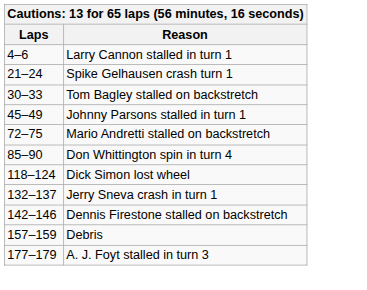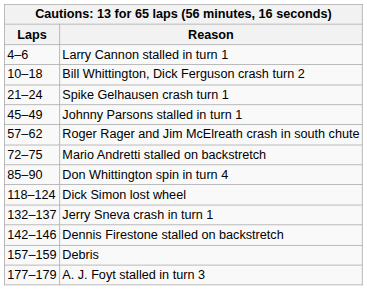 <table class="wikitable">
 <tr>
 <th colspan=2>Cautions: 13 for 65 laps (56 minutes, 16 seconds)</th>
 </tr>
 <tr>
 <th>Laps</th>
 <th>Reason</th>
 </tr>
 <tr>
 <td>4–6</td>
 <td>Larry Cannon stalled in turn 1</td>
 </tr>
 <tr>
+<td>10–18</td>
+<td>Bill Whittington, Dick Ferguson crash turn 2</td>
+</tr>
+<tr>
 <td>21–24</td>
 <td>Spike Gelhausen crash turn 1</td>
 </tr>
 <tr>
-<td>30–33</td>
-<td>Tom Bagley stalled on backstretch</td>
+<td>45–49</td>
+<td>Johnny Parsons stalled in turn 1</td>
 </tr>
 <tr>
-<td>45–49</td>
-<td>Johnny Parsons stalled in turn 1</td>
+<td>57–62</td>
+<td>Roger Rager and Jim McElreath crash in south chute</td>
 </tr>
 <tr>
 <td>72–75</td>
 <td>Mario Andretti stalled on backstretch</td>
 </tr>
 <tr>
 <td>85–90</td>
 <td>Don Whittington spin in turn 4</td>
 </tr>
 <tr>
 <td>118–124</td>
 <td>Dick Simon lost wheel</td>
 </tr>
 <tr>
 <td>132–137</td>
 <td>Jerry Sneva crash in turn 1</td>
 </tr>
 <tr>
 <td>142–146</td>
 <td>Dennis Firestone stalled on backstretch</td>
 </tr>
 <tr>
 <td>157–159</td>
 <td>Debris</td>
 </tr>
 <tr>
 <td>177–179</td>
 <td>A. J. Foyt stalled in turn 3</td>
 </tr>
 </table>
